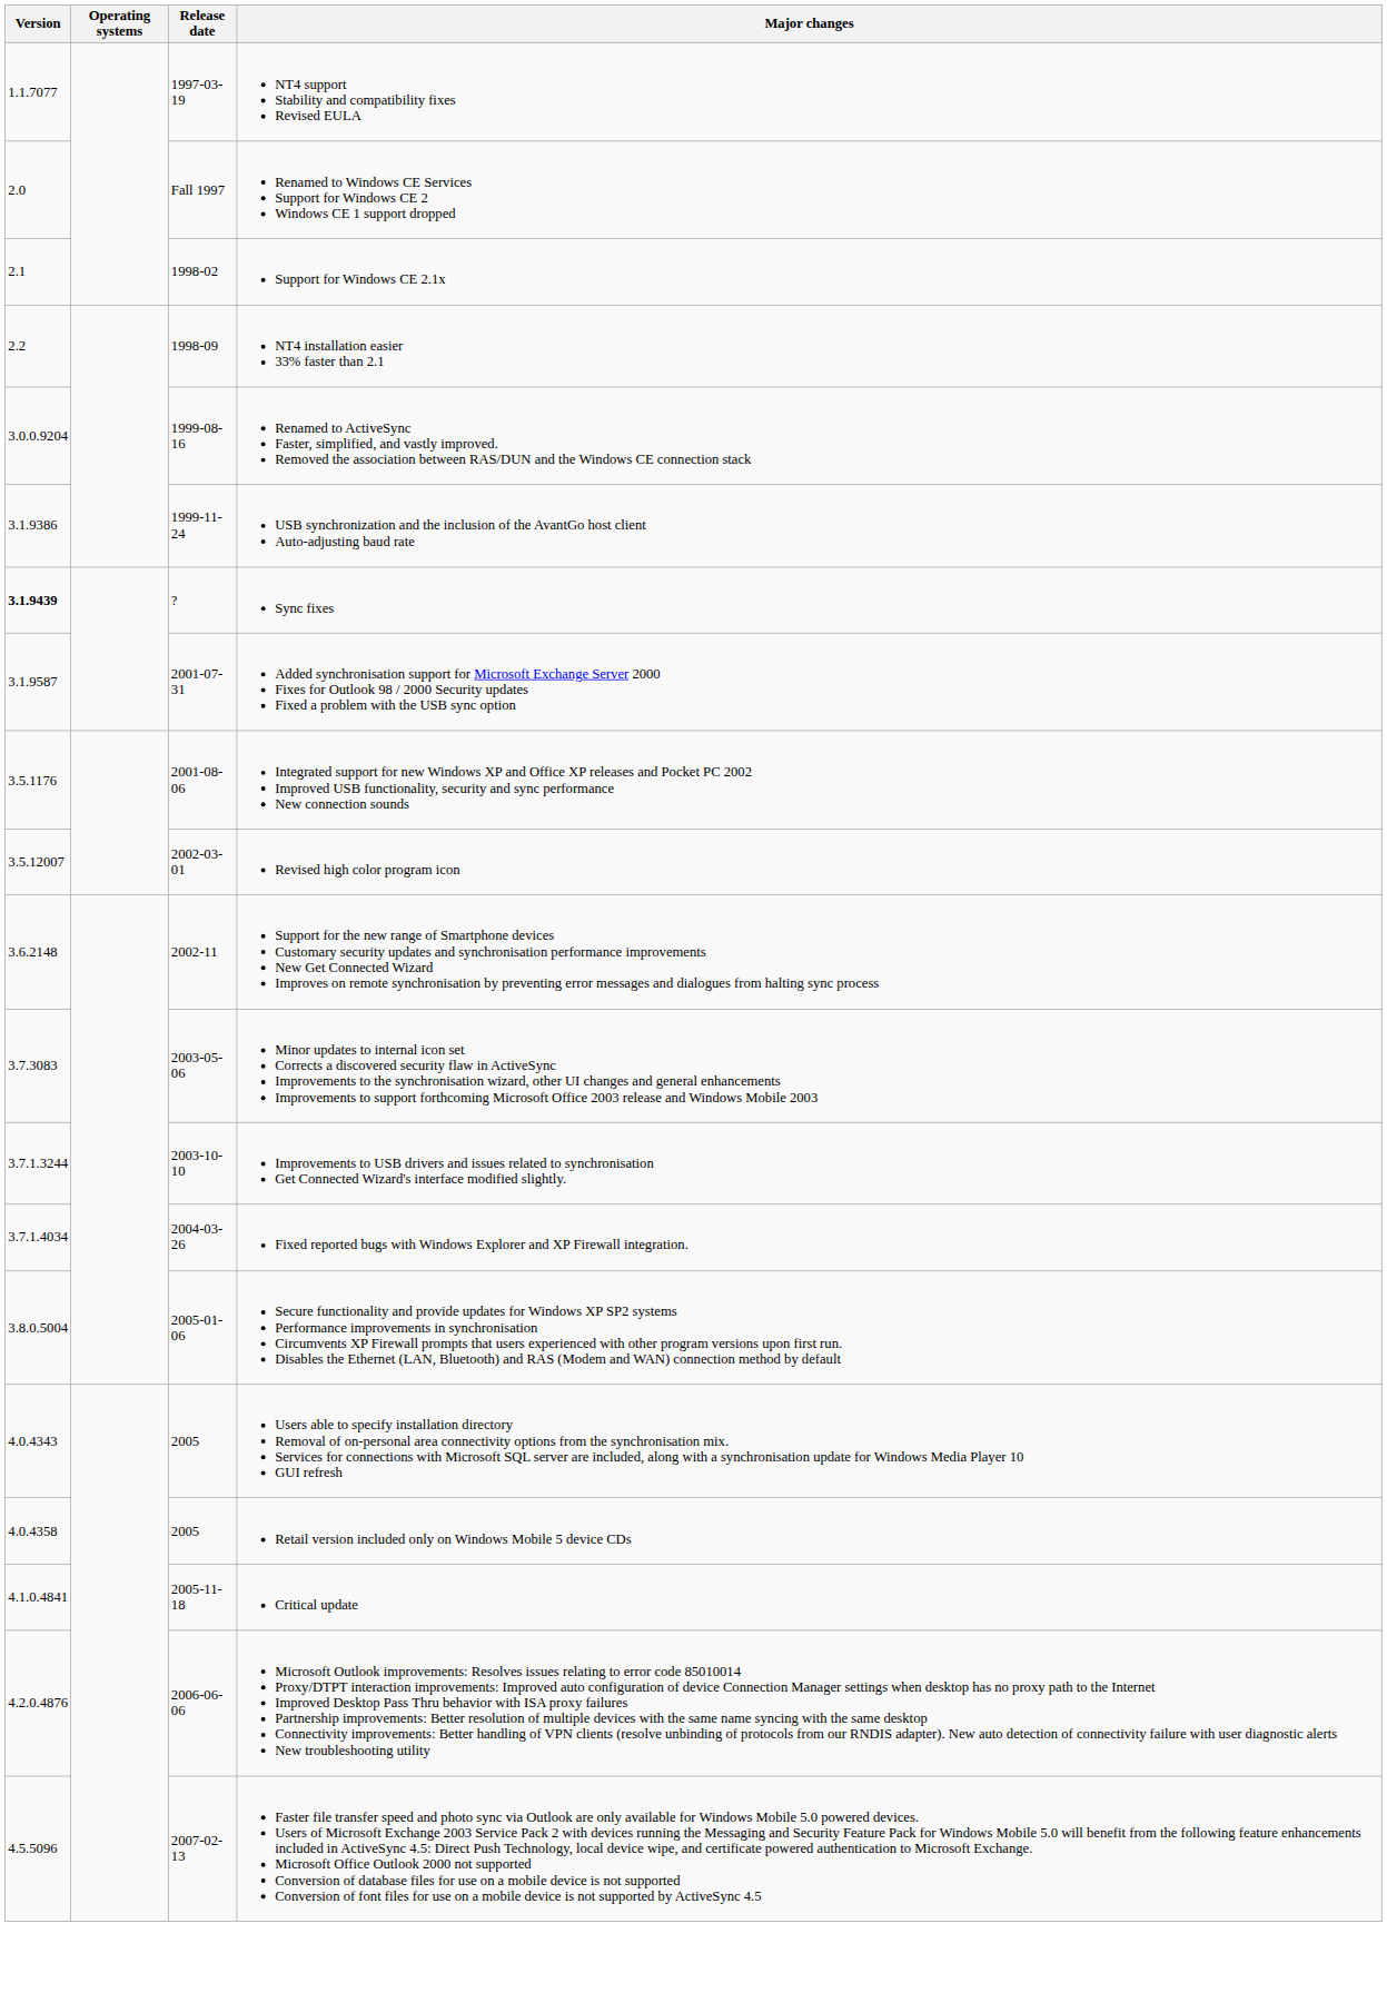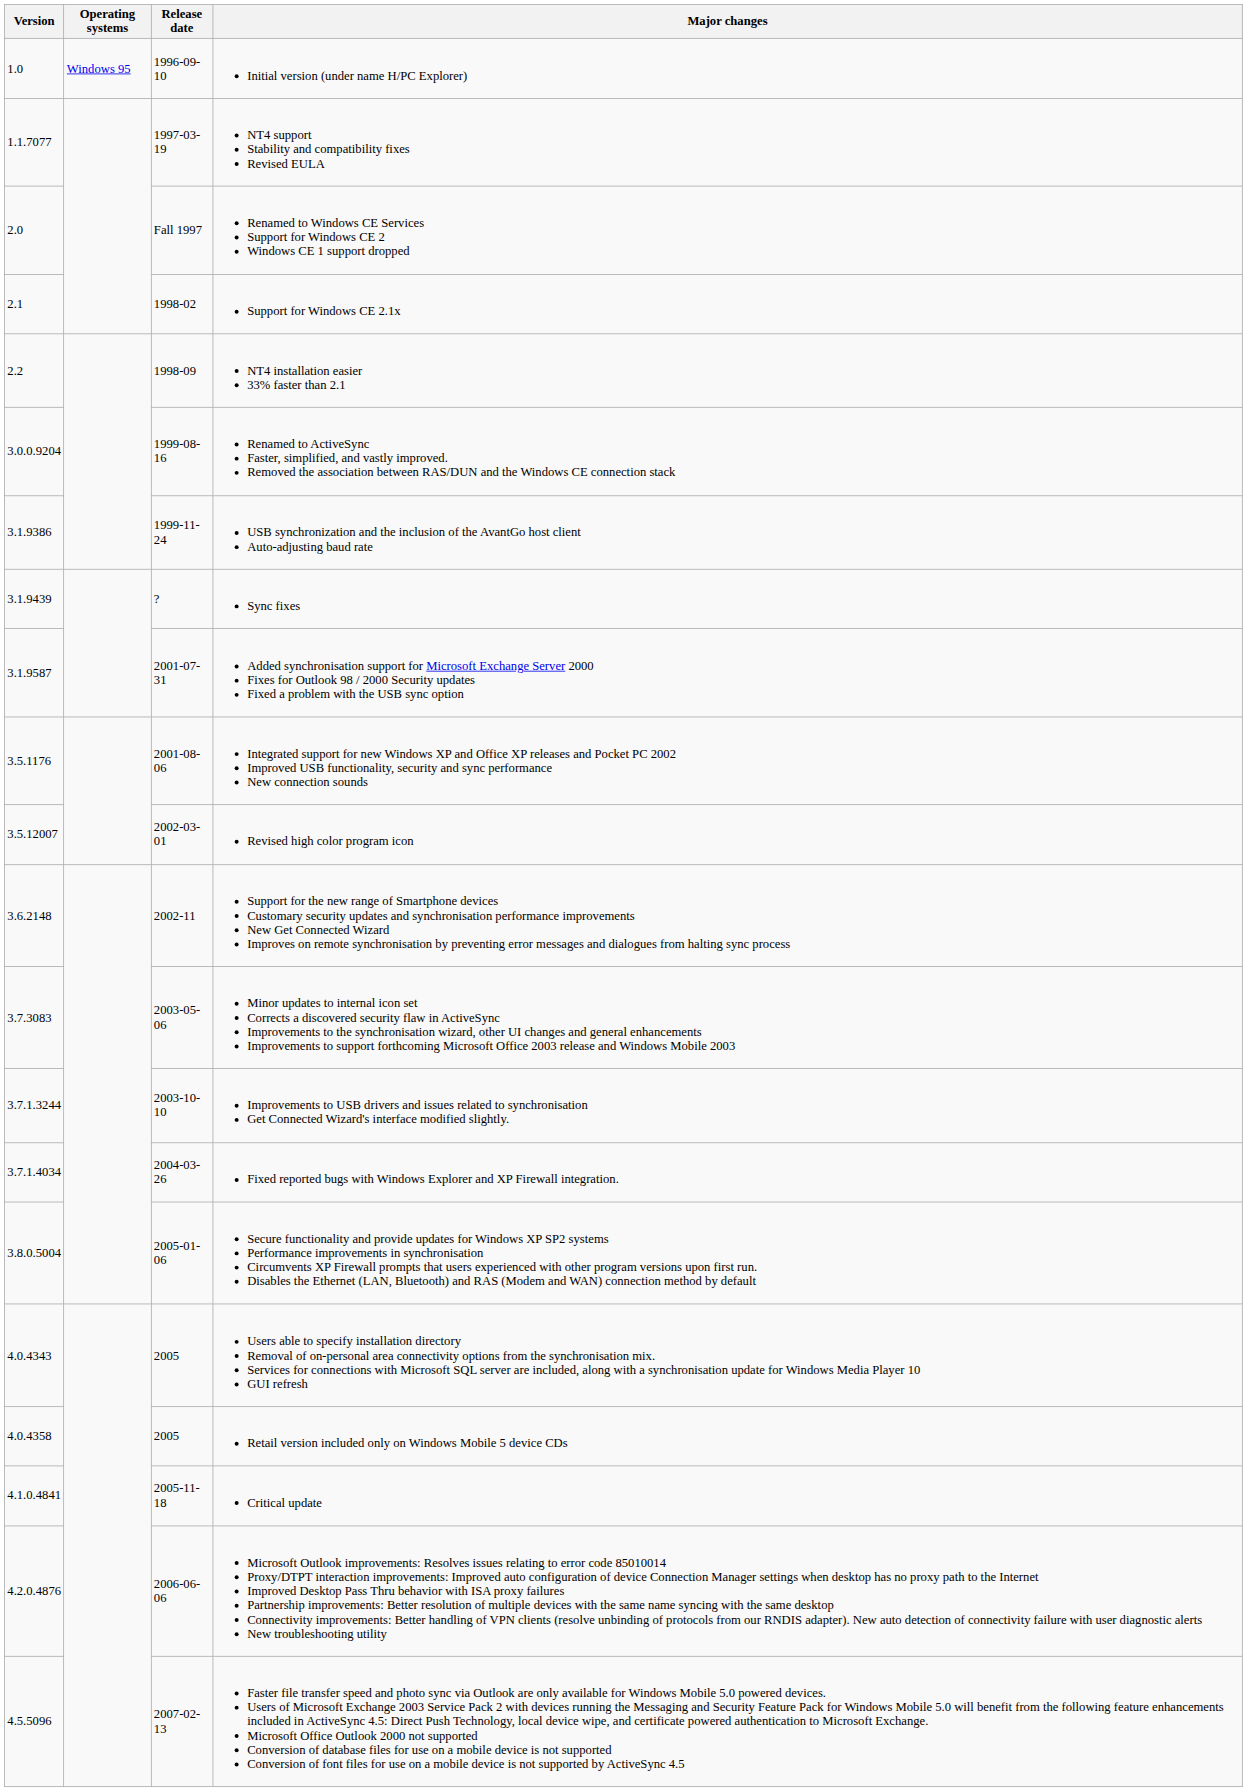 <table class="wikitable">
 <tr>
 <th>Version</th>
 <th>Operating systems</th>
 <th>Release date</th>
 <th>Major changes</th>
+</tr>
+<tr>
+<td>1.0</td>
+<td><a href='#'>Windows 95</a></td>
+<td>1996-09-10</td>
+<td><br><ul><li>Initial version (under name H/PC Explorer)</li></ul></td>
 </tr>
 <tr>
 <td>1.1.7077</td>
 <td rowspan="3"></td>
 <td>1997-03-19</td>
 <td><br><ul><li>NT4 support</li><li>Stability and compatibility fixes</li><li>Revised EULA</li></ul></td>
 </tr>
 <tr>
 <td>2.0</td>
 <td>Fall 1997</td>
 <td><br><ul><li>Renamed to Windows CE Services</li><li>Support for Windows CE 2</li><li>Windows CE 1 support dropped</li></ul></td>
 </tr>
 <tr>
 <td>2.1</td>
 <td>1998-02</td>
 <td><br><ul><li>Support for Windows CE 2.1x</li></ul></td>
 </tr>
 <tr>
 <td>2.2</td>
 <td rowspan="3"></td>
 <td>1998-09</td>
 <td><br><ul><li>NT4 installation easier</li><li>33% faster than 2.1</li></ul></td>
 </tr>
 <tr>
 <td>3.0.0.9204</td>
 <td>1999-08-16</td>
 <td><br><ul><li>Renamed to ActiveSync</li><li>Faster, simplified, and vastly improved.</li><li>Removed the association between RAS/DUN and the Windows CE connection stack</li></ul></td>
 </tr>
 <tr>
 <td>3.1.9386</td>
 <td>1999-11-24</td>
 <td><br><ul><li>USB synchronization and the inclusion of the AvantGo host client</li><li>Auto-adjusting baud rate</li></ul></td>
 </tr>
 <tr>
-<td><strong>3.1.9439</strong></td>
+<td>3.1.9439</td>
 <td rowspan="2"></td>
 <td>?</td>
 <td><br><ul><li>Sync fixes</li></ul></td>
 </tr>
 <tr>
 <td>3.1.9587</td>
 <td>2001-07-31</td>
 <td><br><ul><li>Added synchronisation support for <a href='#'>Microsoft Exchange Server</a> 2000</li><li>Fixes for Outlook 98 / 2000 Security updates</li><li>Fixed a problem with the USB sync option</li></ul></td>
 </tr>
 <tr>
 <td>3.5.1176</td>
 <td rowspan="2"></td>
 <td>2001-08-06</td>
 <td><br><ul><li>Integrated support for new Windows XP and Office XP releases and Pocket PC 2002</li><li>Improved USB functionality, security and sync performance</li><li>New connection sounds</li></ul></td>
 </tr>
 <tr>
 <td>3.5.12007</td>
 <td>2002-03-01</td>
 <td><br><ul><li>Revised high color program icon</li></ul></td>
 </tr>
 <tr>
 <td>3.6.2148</td>
 <td rowspan="5"></td>
 <td>2002-11</td>
 <td><br><ul><li>Support for the new range of Smartphone devices</li><li>Customary security updates and synchronisation performance improvements</li><li>New Get Connected Wizard</li><li>Improves on remote synchronisation by preventing error messages and dialogues from halting sync process</li></ul></td>
 </tr>
 <tr>
 <td>3.7.3083</td>
 <td>2003-05-06</td>
 <td><br><ul><li>Minor updates to internal icon set</li><li>Corrects a discovered security flaw in ActiveSync</li><li>Improvements to the synchronisation wizard, other UI changes and general enhancements</li><li>Improvements to support forthcoming Microsoft Office 2003 release and Windows Mobile 2003</li></ul></td>
 </tr>
 <tr>
 <td>3.7.1.3244</td>
 <td>2003-10-10</td>
 <td><br><ul><li>Improvements to USB drivers and issues related to synchronisation</li><li>Get Connected Wizard's interface modified slightly.</li></ul></td>
 </tr>
 <tr>
 <td>3.7.1.4034</td>
 <td>2004-03-26</td>
 <td><br><ul><li>Fixed reported bugs with Windows Explorer and XP Firewall integration.</li></ul></td>
 </tr>
 <tr>
 <td>3.8.0.5004</td>
 <td>2005-01-06</td>
 <td><br><ul><li>Secure functionality and provide updates for Windows XP SP2 systems</li><li>Performance improvements in synchronisation</li><li>Circumvents XP Firewall prompts that users experienced with other program versions upon first run.</li><li>Disables the Ethernet (LAN, Bluetooth) and RAS (Modem and WAN) connection method by default</li></ul></td>
 </tr>
 <tr>
 <td>4.0.4343</td>
 <td rowspan="5"></td>
 <td>2005</td>
 <td><br><ul><li>Users able to specify installation directory</li><li>Removal of on-personal area connectivity options from the synchronisation mix.</li><li>Services for connections with Microsoft SQL server are included, along with a synchronisation update for Windows Media Player 10</li><li>GUI refresh</li></ul></td>
 </tr>
 <tr>
 <td>4.0.4358</td>
 <td>2005</td>
 <td><br><ul><li>Retail version included only on Windows Mobile 5 device CDs</li></ul></td>
 </tr>
 <tr>
 <td>4.1.0.4841</td>
 <td>2005-11-18</td>
 <td><br><ul><li>Critical update</li></ul></td>
 </tr>
 <tr>
 <td>4.2.0.4876</td>
 <td>2006-06-06</td>
 <td><br><ul><li>Microsoft Outlook improvements: Resolves issues relating to error code 85010014</li><li>Proxy/DTPT interaction improvements: Improved auto configuration of device Connection Manager settings when desktop has no proxy path to the Internet</li><li>Improved Desktop Pass Thru behavior with ISA proxy failures</li><li>Partnership improvements: Better resolution of multiple devices with the same name syncing with the same desktop</li><li>Connectivity improvements: Better handling of VPN clients (resolve unbinding of protocols from our RNDIS adapter). New auto detection of connectivity failure with user diagnostic alerts</li><li>New troubleshooting utility</li></ul></td>
 </tr>
 <tr>
 <td>4.5.5096</td>
 <td>2007-02-13</td>
 <td><br><ul><li>Faster file transfer speed and photo sync via Outlook are only available for Windows Mobile 5.0 powered devices.</li><li>Users of Microsoft Exchange 2003 Service Pack 2 with devices running the Messaging and Security Feature Pack for Windows Mobile 5.0 will benefit from the following feature enhancements included in ActiveSync 4.5: Direct Push Technology, local device wipe, and certificate powered authentication to Microsoft Exchange.</li><li>Microsoft Office Outlook 2000 not supported</li><li>Conversion of database files for use on a mobile device is not supported</li><li>Conversion of font files for use on a mobile device is not supported by ActiveSync 4.5</li></ul></td>
 </tr>
 </table>
